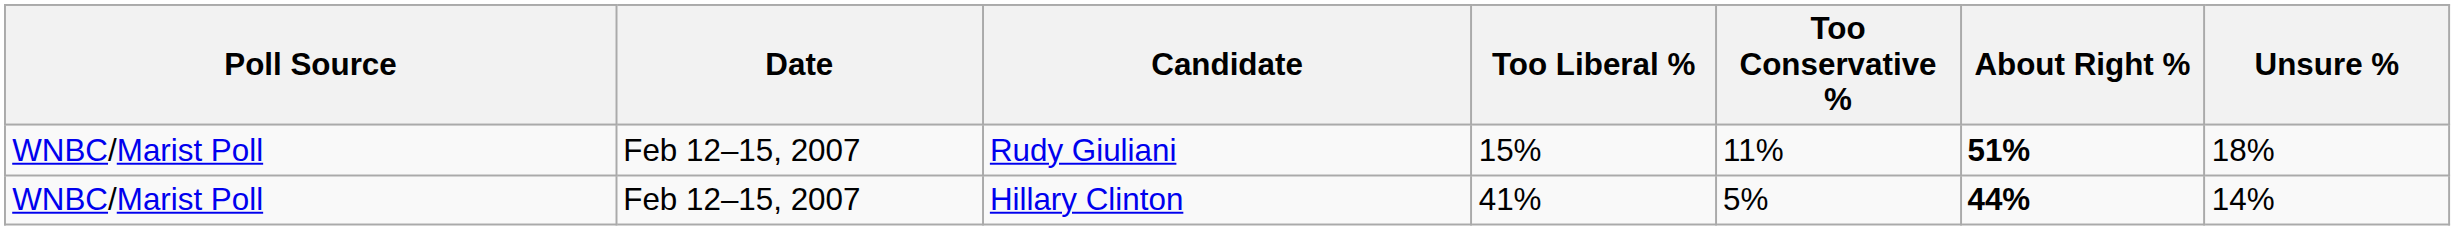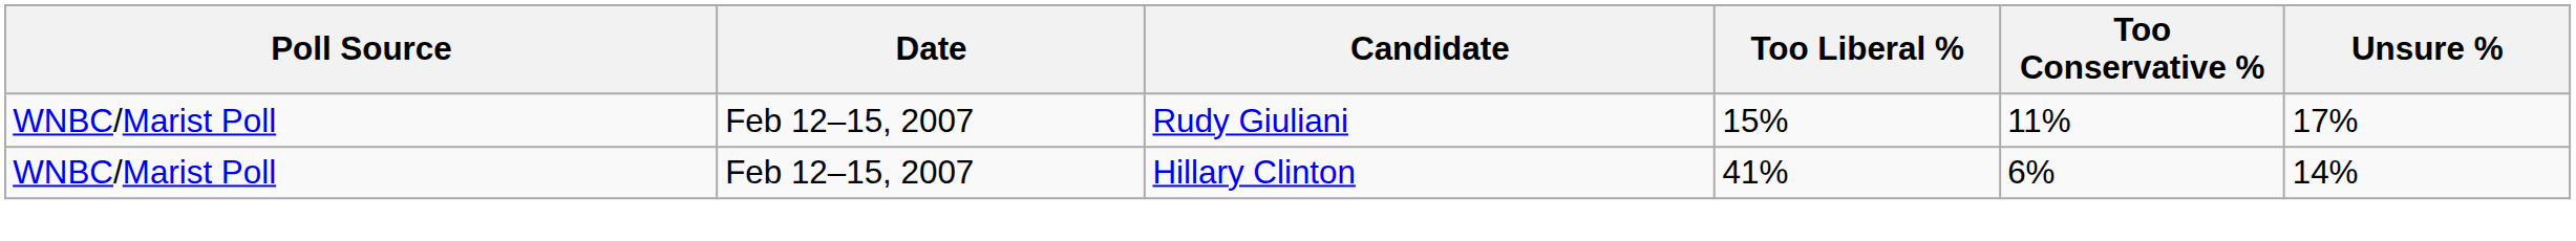 <table class="wikitable sortable">
 <tr>
 <th width="25%">Poll Source</th>
 <th width="15%">Date</th>
 <th width="20%">Candidate</th>
 <th width="10%">Too Liberal %</th>
 <th width="10%">Too Conservative %</th>
-<th width="10%">About Right %</th>
 <th width="10%">Unsure %</th>
 </tr>
 <tr>
 <td><a href='#'>WNBC</a>/<a href='#'>Marist Poll</a></td>
 <td>Feb 12–15, 2007</td>
 <td><a href='#'>Rudy Giuliani</a></td>
 <td>15%</td>
 <td>11%</td>
-<td><strong>51%</strong></td>
-<td>18%</td>
+<td>17%</td>
 </tr>
 <tr>
 <td><a href='#'>WNBC</a>/<a href='#'>Marist Poll</a></td>
 <td>Feb 12–15, 2007</td>
 <td><a href='#'>Hillary Clinton</a></td>
 <td>41%</td>
-<td>5%</td>
-<td><strong>44%</strong></td>
+<td>6%</td>
 <td>14%</td>
 </tr>
 </table>
